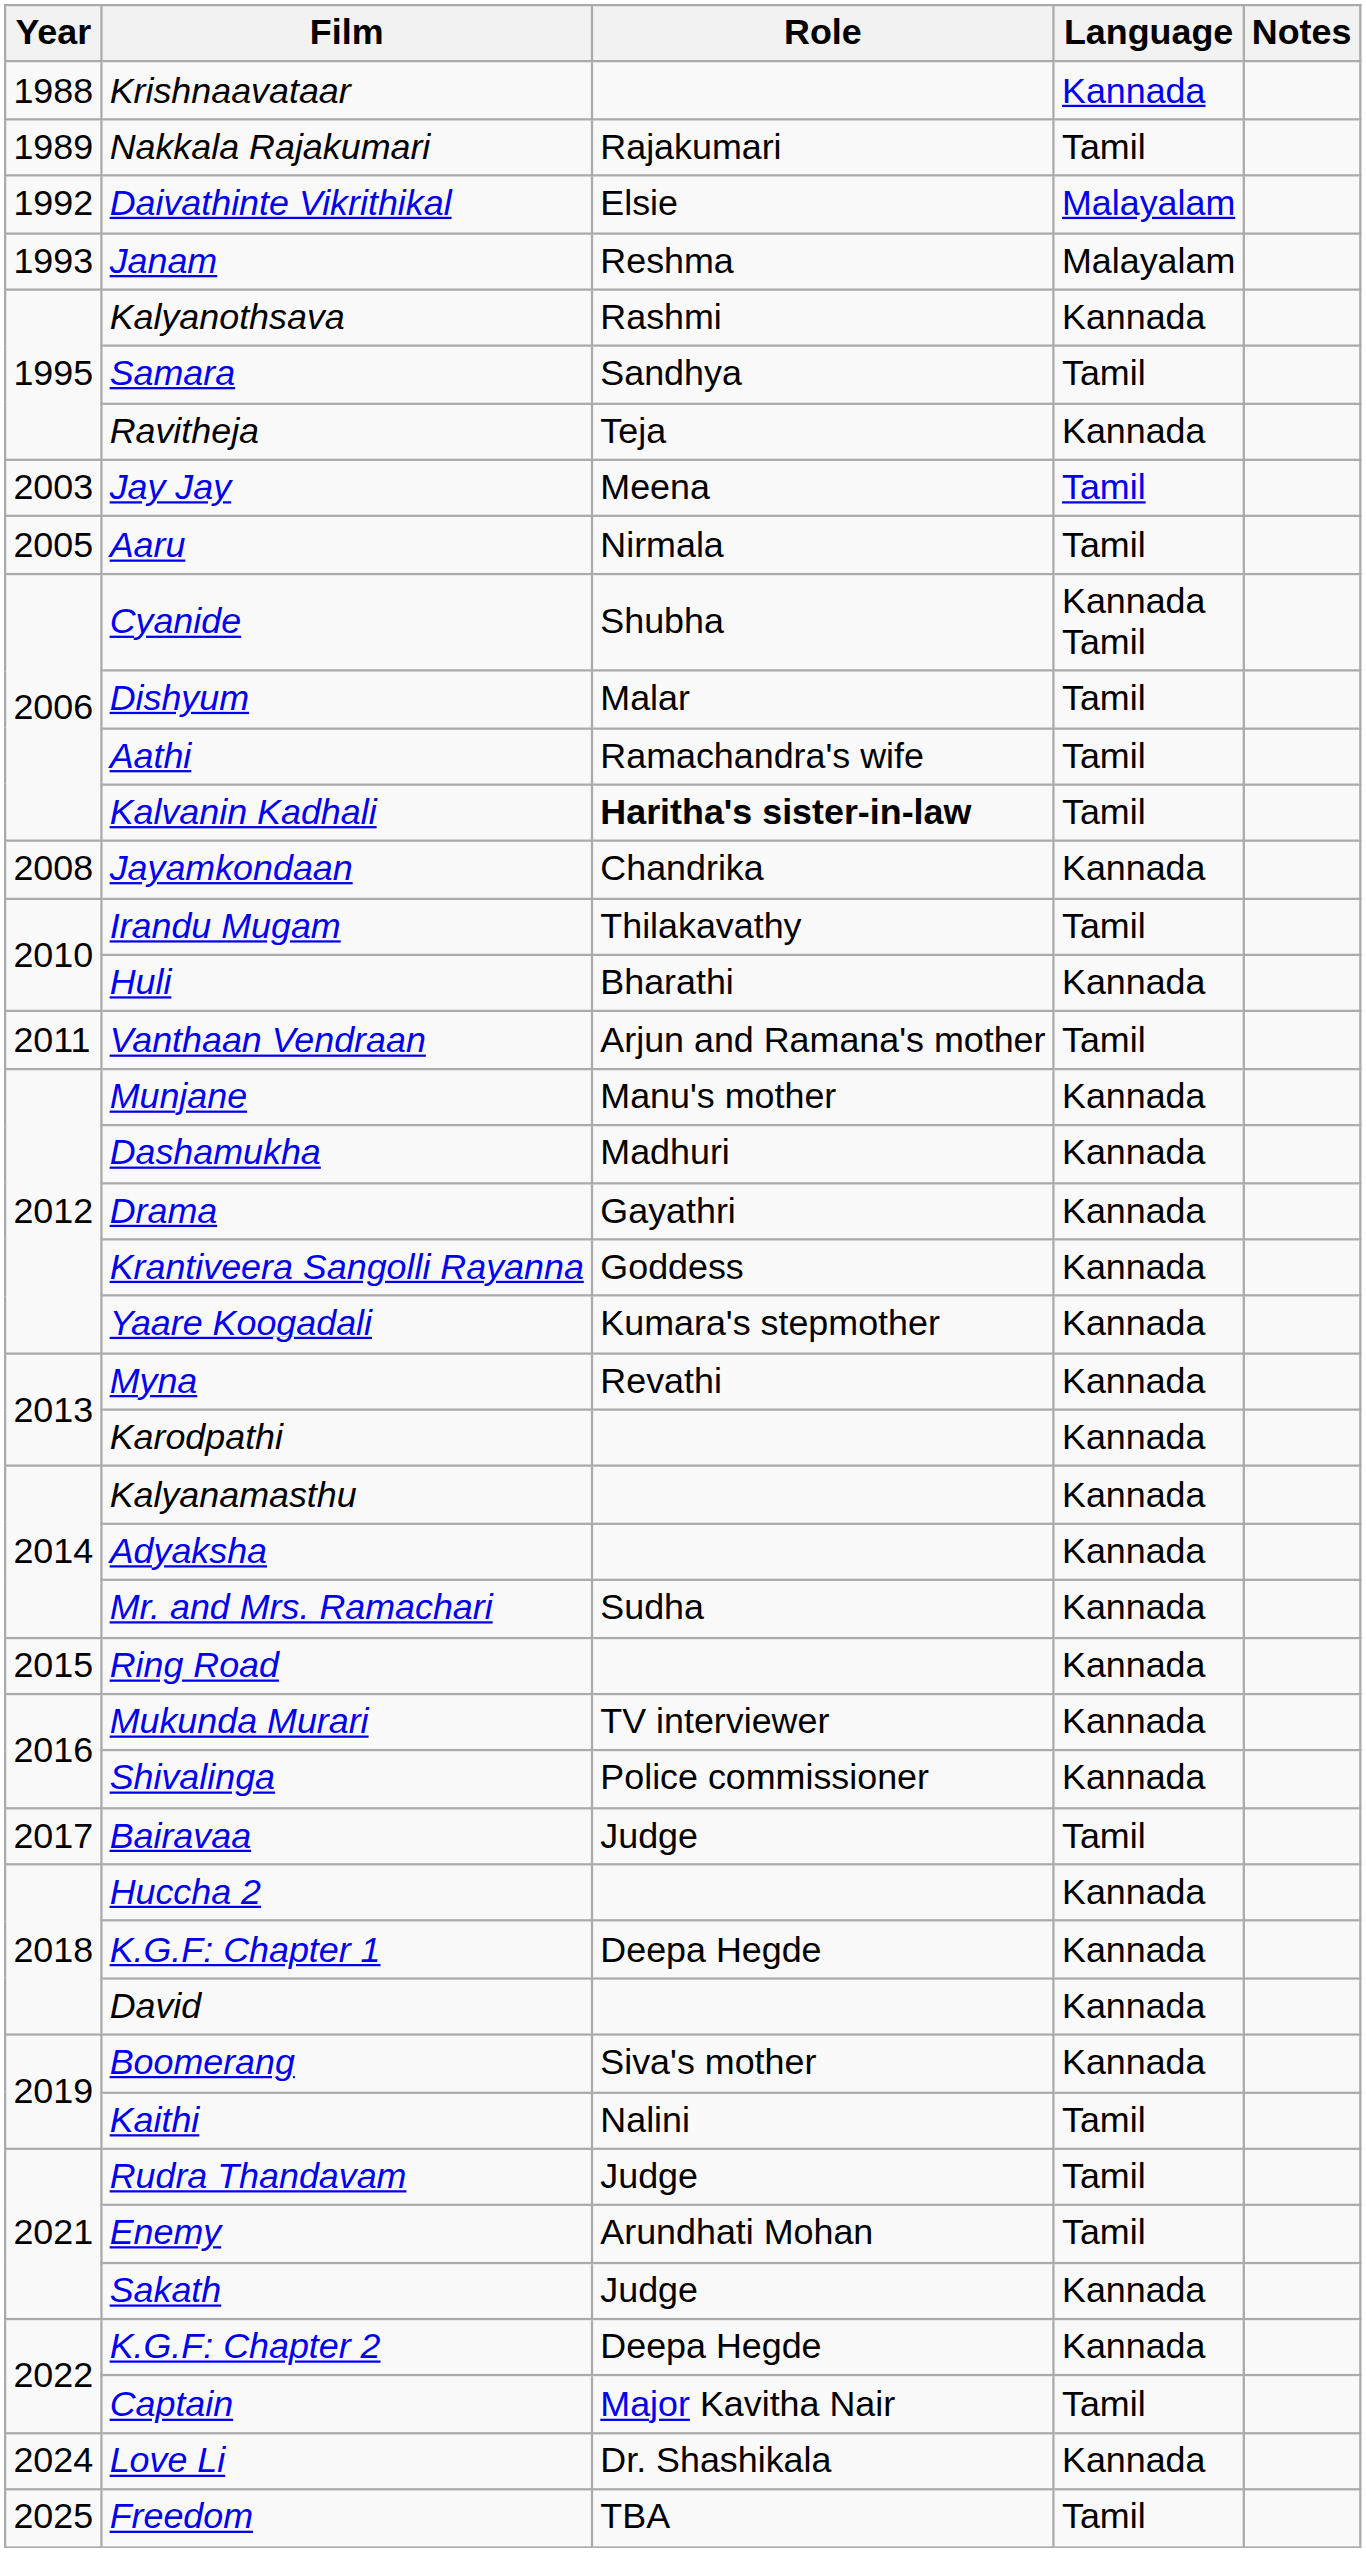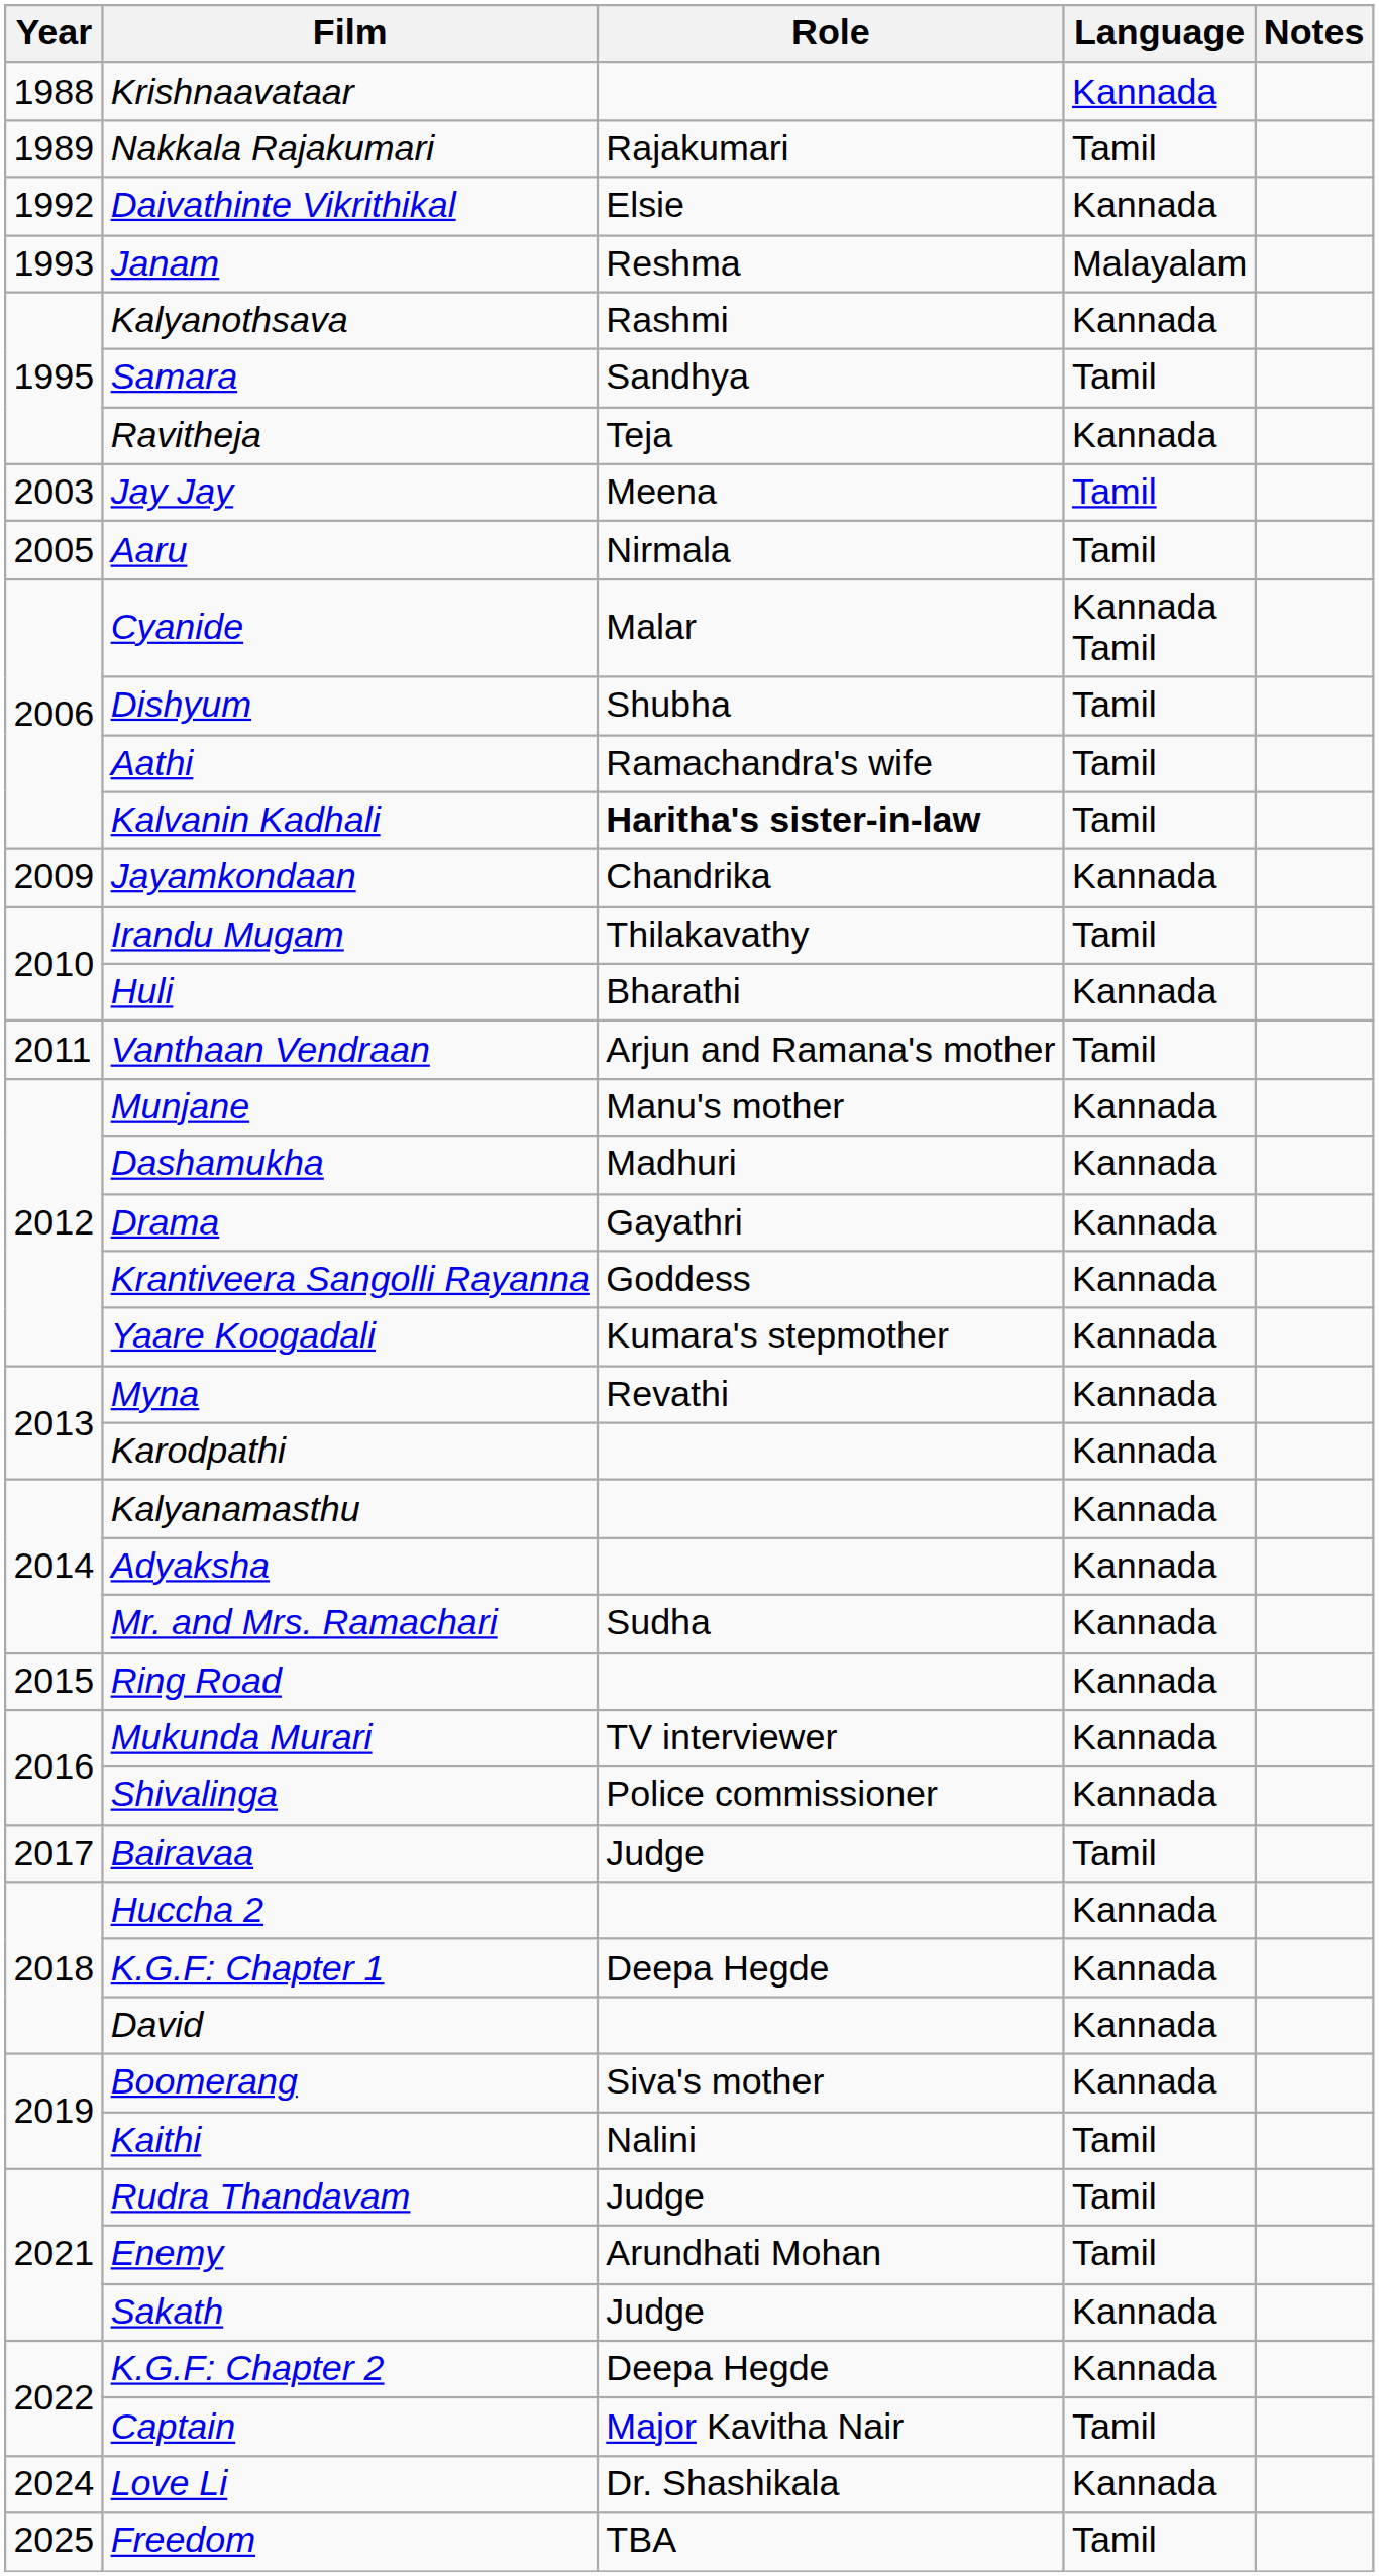 <table class="wikitable sortable">
 <tr>
 <th>Year</th>
 <th>Film</th>
 <th>Role</th>
 <th>Language</th>
 <th class="unsortable">Notes</th>
 </tr>
 <tr>
 <td>1988</td>
 <td><em>Krishnaavataar</em></td>
 <td></td>
 <td><a href='#'>Kannada</a></td>
 <td></td>
 </tr>
 <tr>
 <td>1989</td>
 <td><em>Nakkala Rajakumari</em></td>
 <td>Rajakumari</td>
 <td>Tamil</td>
 <td></td>
 </tr>
 <tr>
 <td>1992</td>
 <td><em><a href='#'>Daivathinte Vikrithikal</a></em></td>
 <td>Elsie</td>
-<td><a href='#'>Malayalam</a></td>
+<td>Kannada</td>
 <td></td>
 </tr>
 <tr>
 <td>1993</td>
 <td><em> <a href='#'>Janam</a></em></td>
 <td>Reshma</td>
 <td>Malayalam</td>
 <td></td>
 </tr>
 <tr>
 <td rowspan="3">1995</td>
 <td><em>Kalyanothsava</em></td>
 <td>Rashmi</td>
 <td>Kannada</td>
 <td></td>
 </tr>
 <tr>
 <td><em><a href='#'>Samara</a></em></td>
 <td>Sandhya</td>
 <td>Tamil</td>
 <td></td>
 </tr>
 <tr>
 <td><em>Ravitheja</em></td>
 <td>Teja</td>
 <td>Kannada</td>
 <td></td>
 </tr>
 <tr>
 <td>2003</td>
 <td><em><a href='#'>Jay Jay</a></em></td>
 <td>Meena</td>
 <td><a href='#'>Tamil</a></td>
 <td></td>
 </tr>
 <tr>
 <td>2005</td>
 <td><em><a href='#'>Aaru</a></em></td>
 <td>Nirmala</td>
 <td>Tamil</td>
 <td></td>
 </tr>
 <tr>
 <td rowspan="4">2006</td>
 <td><em><a href='#'>Cyanide</a></em></td>
-<td>Shubha</td>
+<td>Malar</td>
 <td>Kannada<br>Tamil</td>
 <td></td>
 </tr>
 <tr>
 <td><em><a href='#'>Dishyum</a></em></td>
-<td>Malar</td>
+<td>Shubha</td>
 <td>Tamil</td>
 <td></td>
 </tr>
 <tr>
 <td><em><a href='#'>Aathi</a></em></td>
 <td>Ramachandra's wife</td>
 <td>Tamil</td>
 <td></td>
 </tr>
 <tr>
 <td><em><a href='#'>Kalvanin Kadhali</a></em></td>
 <td><strong>Haritha's sister-in-law</strong></td>
 <td>Tamil</td>
 <td></td>
 </tr>
 <tr>
-<td>2008</td>
+<td>2009</td>
 <td><em><a href='#'>Jayamkondaan</a></em></td>
 <td>Chandrika</td>
 <td>Kannada</td>
 <td></td>
 </tr>
 <tr>
 <td rowspan="2">2010</td>
 <td><em><a href='#'>Irandu Mugam</a></em></td>
 <td>Thilakavathy</td>
 <td>Tamil</td>
 <td></td>
 </tr>
 <tr>
 <td><em><a href='#'>Huli</a></em></td>
 <td>Bharathi</td>
 <td>Kannada</td>
 <td></td>
 </tr>
 <tr>
 <td>2011</td>
 <td><em><a href='#'>Vanthaan Vendraan</a></em></td>
 <td>Arjun and Ramana's mother</td>
 <td>Tamil</td>
 <td></td>
 </tr>
 <tr>
 <td rowspan="5">2012</td>
 <td><em><a href='#'>Munjane</a></em></td>
 <td>Manu's mother</td>
 <td>Kannada</td>
 <td></td>
 </tr>
 <tr>
 <td><em><a href='#'>Dashamukha</a></em></td>
 <td>Madhuri</td>
 <td>Kannada</td>
 <td></td>
 </tr>
 <tr>
 <td><em><a href='#'>Drama</a></em></td>
 <td>Gayathri</td>
 <td>Kannada</td>
 <td></td>
 </tr>
 <tr>
 <td><em><a href='#'>Krantiveera Sangolli Rayanna</a></em></td>
 <td>Goddess</td>
 <td>Kannada</td>
 <td></td>
 </tr>
 <tr>
 <td><em><a href='#'>Yaare Koogadali</a></em></td>
 <td>Kumara's stepmother</td>
 <td>Kannada</td>
 <td></td>
 </tr>
 <tr>
 <td rowspan="2">2013</td>
 <td><em><a href='#'>Myna</a></em></td>
 <td>Revathi</td>
 <td>Kannada</td>
 <td></td>
 </tr>
 <tr>
 <td><em>Karodpathi</em></td>
 <td></td>
 <td>Kannada</td>
 <td></td>
 </tr>
 <tr>
 <td rowspan="3">2014</td>
 <td><em>Kalyanamasthu</em></td>
 <td></td>
 <td>Kannada</td>
 <td></td>
 </tr>
 <tr>
 <td><em><a href='#'>Adyaksha</a></em></td>
 <td></td>
 <td>Kannada</td>
 <td></td>
 </tr>
 <tr>
 <td><em><a href='#'>Mr. and Mrs. Ramachari</a></em></td>
 <td>Sudha</td>
 <td>Kannada</td>
 <td></td>
 </tr>
 <tr>
 <td>2015</td>
 <td><em><a href='#'>Ring Road</a></em></td>
 <td></td>
 <td>Kannada</td>
 <td></td>
 </tr>
 <tr>
 <td rowspan="2">2016</td>
 <td><em><a href='#'>Mukunda Murari</a></em></td>
 <td>TV interviewer</td>
 <td>Kannada</td>
 <td></td>
 </tr>
 <tr>
 <td><em><a href='#'>Shivalinga</a></em></td>
 <td>Police commissioner</td>
 <td>Kannada</td>
 <td></td>
 </tr>
 <tr>
 <td>2017</td>
 <td><em><a href='#'>Bairavaa</a></em></td>
 <td>Judge</td>
 <td>Tamil</td>
 <td></td>
 </tr>
 <tr>
 <td rowspan="3">2018</td>
 <td><em><a href='#'>Huccha 2</a></em></td>
 <td></td>
 <td>Kannada</td>
 <td></td>
 </tr>
 <tr>
 <td><em><a href='#'>K.G.F: Chapter 1</a></em></td>
 <td>Deepa Hegde</td>
 <td>Kannada</td>
 <td></td>
 </tr>
 <tr>
 <td><em>David</em></td>
 <td></td>
 <td>Kannada</td>
 <td></td>
 </tr>
 <tr>
 <td rowspan="2">2019</td>
 <td><em><a href='#'>Boomerang</a></em></td>
 <td>Siva's mother</td>
 <td>Kannada</td>
 <td></td>
 </tr>
 <tr>
 <td><em><a href='#'>Kaithi</a></em></td>
 <td>Nalini</td>
 <td>Tamil</td>
 <td></td>
 </tr>
 <tr>
 <td rowspan="3">2021</td>
 <td><em><a href='#'>Rudra Thandavam</a></em></td>
 <td>Judge</td>
 <td>Tamil</td>
 <td></td>
 </tr>
 <tr>
 <td><em><a href='#'>Enemy</a></em></td>
 <td>Arundhati Mohan</td>
 <td>Tamil</td>
 <td></td>
 </tr>
 <tr>
 <td><em><a href='#'>Sakath</a></em></td>
 <td>Judge</td>
 <td>Kannada</td>
 <td></td>
 </tr>
 <tr>
 <td rowspan="2">2022</td>
 <td><em><a href='#'>K.G.F: Chapter 2</a></em></td>
 <td>Deepa Hegde</td>
 <td>Kannada</td>
 <td></td>
 </tr>
 <tr>
 <td><em><a href='#'>Captain</a></em></td>
 <td><a href='#'>Major</a> Kavitha Nair</td>
 <td>Tamil</td>
 <td></td>
 </tr>
 <tr>
 <td>2024</td>
 <td><em><a href='#'>Love Li</a></em></td>
 <td>Dr. Shashikala</td>
 <td>Kannada</td>
 <td></td>
 </tr>
 <tr>
 <td>2025</td>
 <td><a href='#'><em>Freedom</em></a></td>
 <td>TBA</td>
 <td>Tamil</td>
 <td></td>
 </tr>
 </table>
